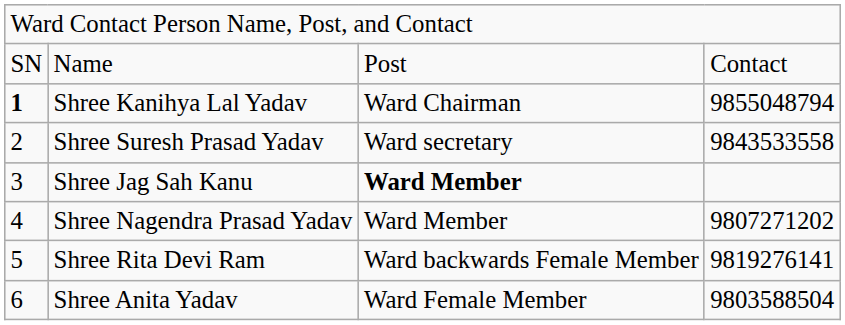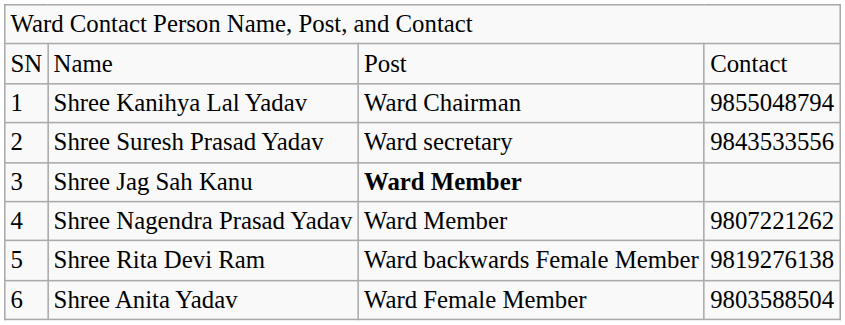 <table class="wikitable">
 <tr>
 <td colspan="4">Ward Contact Person Name, Post, and Contact</td>
 </tr>
 <tr>
 <td>SN</td>
 <td>Name</td>
 <td>Post</td>
 <td>Contact</td>
 </tr>
 <tr>
-<td><strong>1</strong></td>
+<td>1</td>
 <td>Shree Kanihya  Lal Yadav</td>
 <td>Ward Chairman</td>
 <td>9855048794</td>
 </tr>
 <tr>
 <td>2</td>
 <td>Shree Suresh  Prasad Yadav</td>
 <td>Ward secretary</td>
-<td>9843533558</td>
+<td>9843533556</td>
 </tr>
 <tr>
 <td>3</td>
 <td>Shree Jag Sah  Kanu</td>
 <td><strong>Ward Member</strong></td>
 <td></td>
 </tr>
 <tr>
 <td>4</td>
 <td>Shree Nagendra  Prasad Yadav</td>
 <td>Ward Member</td>
-<td>9807271202</td>
+<td>9807221262</td>
 </tr>
 <tr>
 <td>5</td>
 <td>Shree Rita  Devi Ram</td>
 <td>Ward backwards Female Member</td>
-<td>9819276141</td>
+<td>9819276138</td>
 </tr>
 <tr>
 <td>6</td>
 <td>Shree Anita  Yadav</td>
 <td>Ward Female Member</td>
 <td>9803588504</td>
 </tr>
 </table>
